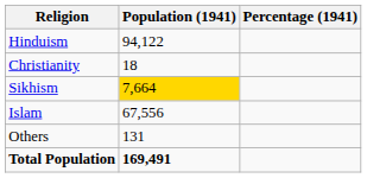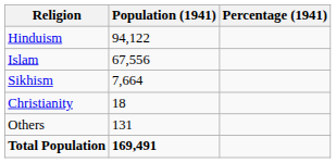 <table class="wikitable sortable">
 <tr>
 <th>Religion</th>
 <th>Population (1941)</th>
 <th>Percentage (1941)</th>
 </tr>
 <tr>
 <td><a href='#'>Hinduism</a> </td>
 <td>94,122</td>
 <td></td>
 </tr>
 <tr>
-<td><a href='#'>Christianity</a> </td>
-<td>18</td>
+<td><a href='#'>Islam</a> </td>
+<td>67,556</td>
 <td></td>
 </tr>
 <tr>
 <td><a href='#'>Sikhism</a> </td>
-<td style="background: gold;">7,664</td>
+<td>7,664</td>
 <td></td>
 </tr>
 <tr>
-<td><a href='#'>Islam</a> </td>
-<td>67,556</td>
+<td><a href='#'>Christianity</a> </td>
+<td>18</td>
 <td></td>
 </tr>
 <tr>
 <td>Others</td>
 <td>131</td>
 <td></td>
 </tr>
 <tr>
 <td><strong>Total Population</strong></td>
 <td><strong>169,491</strong></td>
 <td><strong></strong></td>
 </tr>
 </table>
